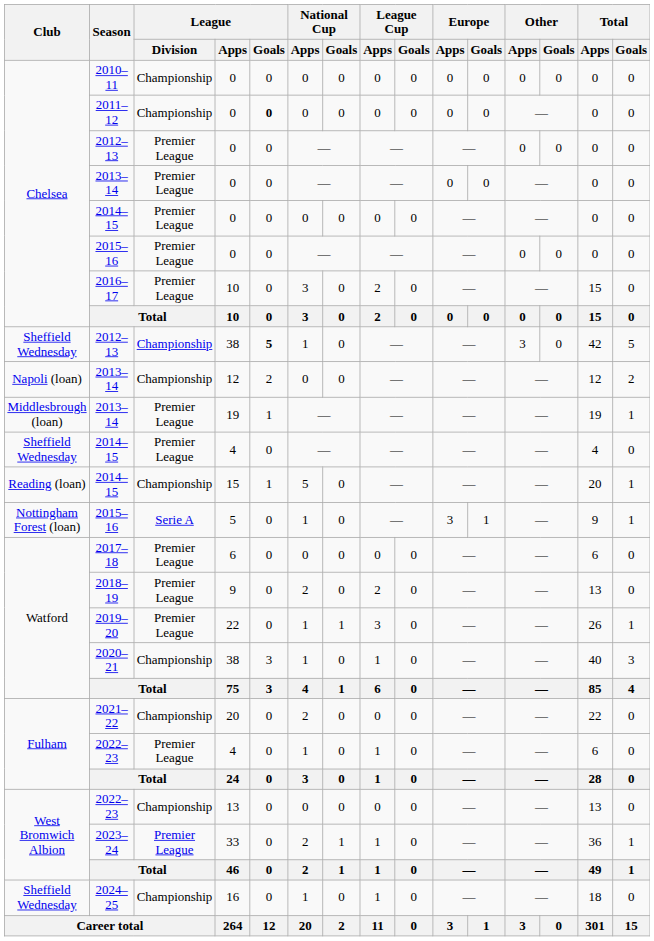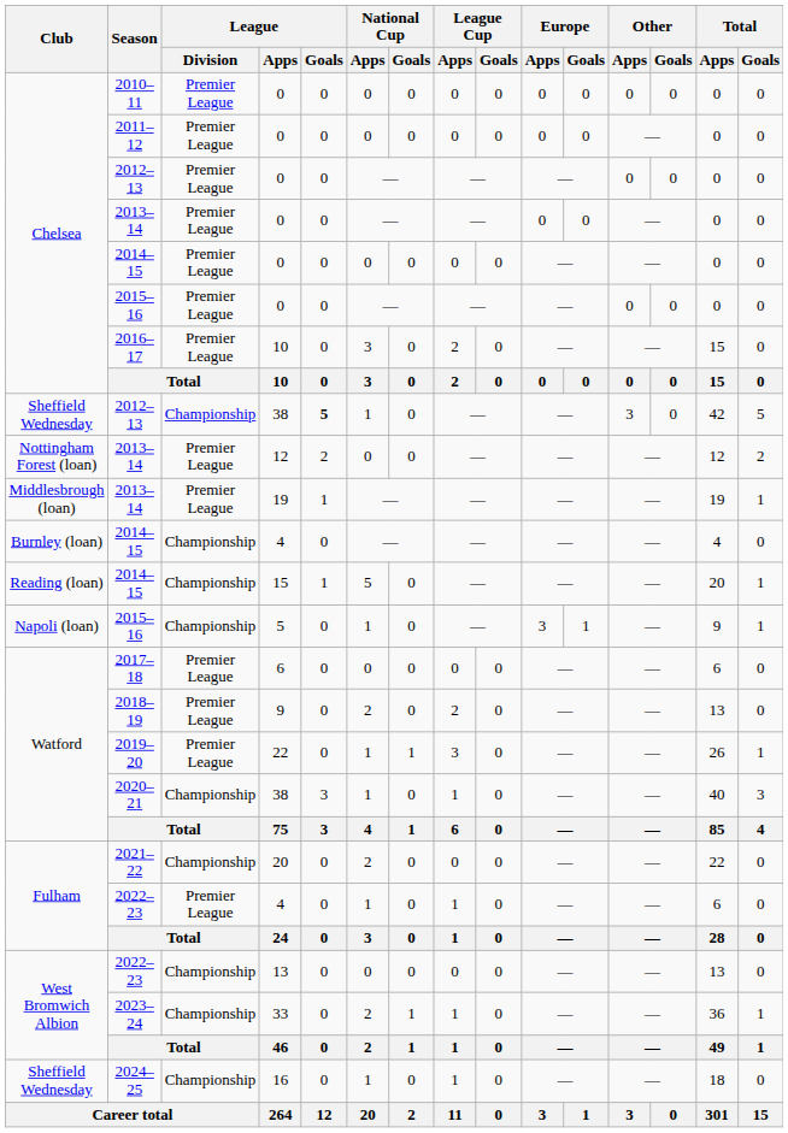 <table class=wikitable style=text-align:center>
 <tr>
 <th rowspan=2>Club</th>
 <th rowspan=2>Season</th>
 <th colspan=3>League</th>
 <th colspan=2>National Cup</th>
 <th colspan=2>League Cup</th>
 <th colspan=2>Europe</th>
 <th colspan=2>Other</th>
 <th colspan=2>Total</th>
 </tr>
 <tr>
 <th>Division</th>
 <th>Apps</th>
 <th>Goals</th>
 <th>Apps</th>
 <th>Goals</th>
 <th>Apps</th>
 <th>Goals</th>
 <th>Apps</th>
 <th>Goals</th>
 <th>Apps</th>
 <th>Goals</th>
 <th>Apps</th>
 <th>Goals</th>
 </tr>
 <tr>
 <td rowspan=8><a href='#'>Chelsea</a></td>
 <td><a href='#'>2010–11</a></td>
-<td>Championship</td>
+<td><a href='#'>Premier League</a></td>
 <td>0</td>
 <td>0</td>
 <td>0</td>
 <td>0</td>
 <td>0</td>
 <td>0</td>
 <td>0</td>
 <td>0</td>
 <td>0</td>
 <td>0</td>
 <td>0</td>
 <td>0</td>
 </tr>
 <tr>
 <td><a href='#'>2011–12</a></td>
-<td>Championship</td>
+<td>Premier League</td>
 <td>0</td>
-<td><strong>0</strong></td>
+<td>0</td>
 <td>0</td>
 <td>0</td>
 <td>0</td>
 <td>0</td>
 <td>0</td>
 <td>0</td>
 <td colspan=2>—</td>
 <td>0</td>
 <td>0</td>
 </tr>
 <tr>
 <td><a href='#'>2012–13</a></td>
 <td>Premier League</td>
 <td>0</td>
 <td>0</td>
 <td colspan=2>—</td>
 <td colspan=2>—</td>
 <td colspan=2>—</td>
 <td>0</td>
 <td>0</td>
 <td>0</td>
 <td>0</td>
 </tr>
 <tr>
 <td><a href='#'>2013–14</a></td>
 <td>Premier League</td>
 <td>0</td>
 <td>0</td>
 <td colspan=2>—</td>
 <td colspan=2>—</td>
 <td>0</td>
 <td>0</td>
 <td colspan=2>—</td>
 <td>0</td>
 <td>0</td>
 </tr>
 <tr>
 <td><a href='#'>2014–15</a></td>
 <td>Premier League</td>
 <td>0</td>
 <td>0</td>
 <td>0</td>
 <td>0</td>
 <td>0</td>
 <td>0</td>
 <td colspan=2>—</td>
 <td colspan=2>—</td>
 <td>0</td>
 <td>0</td>
 </tr>
 <tr>
 <td><a href='#'>2015–16</a></td>
 <td>Premier League</td>
 <td>0</td>
 <td>0</td>
 <td colspan=2>—</td>
 <td colspan=2>—</td>
 <td colspan=2>—</td>
 <td>0</td>
 <td>0</td>
 <td>0</td>
 <td>0</td>
 </tr>
 <tr>
 <td><a href='#'>2016–17</a></td>
 <td>Premier League</td>
 <td>10</td>
 <td>0</td>
 <td>3</td>
 <td>0</td>
 <td>2</td>
 <td>0</td>
 <td colspan=2>—</td>
 <td colspan=2>—</td>
 <td>15</td>
 <td>0</td>
 </tr>
 <tr>
 <th colspan=2>Total</th>
 <th>10</th>
 <th>0</th>
 <th>3</th>
 <th>0</th>
 <th>2</th>
 <th>0</th>
 <th>0</th>
 <th>0</th>
 <th>0</th>
 <th>0</th>
 <th>15</th>
 <th>0</th>
 </tr>
 <tr>
 <td><a href='#'>Sheffield Wednesday</a></td>
 <td><a href='#'>2012–13</a></td>
 <td><a href='#'>Championship</a></td>
 <td>38</td>
 <td><strong>5</strong></td>
 <td>1</td>
 <td>0</td>
 <td colspan=2>—</td>
 <td colspan=2>—</td>
 <td>3</td>
 <td>0</td>
 <td>42</td>
 <td>5</td>
 </tr>
 <tr>
-<td><a href='#'>Napoli</a> (loan)</td>
+<td><a href='#'>Nottingham Forest</a> (loan)</td>
 <td><a href='#'>2013–14</a></td>
-<td>Championship</td>
+<td>Premier League</td>
 <td>12</td>
 <td>2</td>
 <td>0</td>
 <td>0</td>
 <td colspan=2>—</td>
 <td colspan=2>—</td>
 <td colspan=2>—</td>
 <td>12</td>
 <td>2</td>
 </tr>
 <tr>
 <td><a href='#'>Middlesbrough</a> (loan)</td>
 <td><a href='#'>2013–14</a></td>
 <td>Premier League</td>
 <td>19</td>
 <td>1</td>
 <td colspan=2>—</td>
 <td colspan=2>—</td>
 <td colspan=2>—</td>
 <td colspan=2>—</td>
 <td>19</td>
 <td>1</td>
 </tr>
 <tr>
-<td><a href='#'>Sheffield Wednesday</a></td>
+<td><a href='#'>Burnley</a> (loan)</td>
 <td><a href='#'>2014–15</a></td>
-<td>Premier League</td>
+<td>Championship</td>
 <td>4</td>
 <td>0</td>
 <td colspan=2>—</td>
 <td colspan=2>—</td>
 <td colspan=2>—</td>
 <td colspan=2>—</td>
 <td>4</td>
 <td>0</td>
 </tr>
 <tr>
 <td><a href='#'>Reading</a> (loan)</td>
 <td><a href='#'>2014–15</a></td>
 <td>Championship</td>
 <td>15</td>
 <td>1</td>
 <td>5</td>
 <td>0</td>
 <td colspan=2>—</td>
 <td colspan=2>—</td>
 <td colspan=2>—</td>
 <td>20</td>
 <td>1</td>
 </tr>
 <tr>
-<td><a href='#'>Nottingham Forest</a> (loan)</td>
+<td><a href='#'>Napoli</a> (loan)</td>
 <td><a href='#'>2015–16</a></td>
-<td><a href='#'>Serie A</a></td>
+<td>Championship</td>
 <td>5</td>
 <td>0</td>
 <td>1</td>
 <td>0</td>
 <td colspan=2>—</td>
 <td>3</td>
 <td>1</td>
 <td colspan=2>—</td>
 <td>9</td>
 <td>1</td>
 </tr>
 <tr>
 <td rowspan=5>Watford</td>
 <td><a href='#'>2017–18</a></td>
 <td>Premier League</td>
 <td>6</td>
 <td>0</td>
 <td>0</td>
 <td>0</td>
 <td>0</td>
 <td>0</td>
 <td colspan=2>—</td>
 <td colspan=2>—</td>
 <td>6</td>
 <td>0</td>
 </tr>
 <tr>
 <td><a href='#'>2018–19</a></td>
 <td>Premier League</td>
 <td>9</td>
 <td>0</td>
 <td>2</td>
 <td>0</td>
 <td>2</td>
 <td>0</td>
 <td colspan=2>—</td>
 <td colspan=2>—</td>
 <td>13</td>
 <td>0</td>
 </tr>
 <tr>
 <td><a href='#'>2019–20</a></td>
 <td>Premier League</td>
 <td>22</td>
 <td>0</td>
 <td>1</td>
 <td>1</td>
 <td>3</td>
 <td>0</td>
 <td colspan=2>—</td>
 <td colspan=2>—</td>
 <td>26</td>
 <td>1</td>
 </tr>
 <tr>
 <td><a href='#'>2020–21</a></td>
 <td>Championship</td>
 <td>38</td>
 <td>3</td>
 <td>1</td>
 <td>0</td>
 <td>1</td>
 <td>0</td>
 <td colspan=2>—</td>
 <td colspan=2>—</td>
 <td>40</td>
 <td>3</td>
 </tr>
 <tr>
 <th colspan=2>Total</th>
 <th>75</th>
 <th>3</th>
 <th>4</th>
 <th>1</th>
 <th>6</th>
 <th>0</th>
 <th colspan=2>—</th>
 <th colspan=2>—</th>
 <th>85</th>
 <th>4</th>
 </tr>
 <tr>
 <td rowspan=3><a href='#'>Fulham</a></td>
 <td><a href='#'>2021–22</a></td>
 <td>Championship</td>
 <td>20</td>
 <td>0</td>
 <td>2</td>
 <td>0</td>
 <td>0</td>
 <td>0</td>
 <td colspan=2>—</td>
 <td colspan=2>—</td>
 <td>22</td>
 <td>0</td>
 </tr>
 <tr>
 <td><a href='#'>2022–23</a></td>
 <td>Premier League</td>
 <td>4</td>
 <td>0</td>
 <td>1</td>
 <td>0</td>
 <td>1</td>
 <td>0</td>
 <td colspan=2>—</td>
 <td colspan=2>—</td>
 <td>6</td>
 <td>0</td>
 </tr>
 <tr>
 <th colspan=2>Total</th>
 <th>24</th>
 <th>0</th>
 <th>3</th>
 <th>0</th>
 <th>1</th>
 <th>0</th>
 <th colspan=2>—</th>
 <th colspan=2>—</th>
 <th>28</th>
 <th>0</th>
 </tr>
 <tr>
 <td rowspan=3><a href='#'>West Bromwich Albion</a></td>
 <td><a href='#'>2022–23</a></td>
 <td>Championship</td>
 <td>13</td>
 <td>0</td>
 <td>0</td>
 <td>0</td>
 <td>0</td>
 <td>0</td>
 <td colspan=2>—</td>
 <td colspan=2>—</td>
 <td>13</td>
 <td>0</td>
 </tr>
 <tr>
 <td><a href='#'>2023–24</a></td>
-<td><a href='#'>Premier League</a></td>
+<td>Championship</td>
 <td>33</td>
 <td>0</td>
 <td>2</td>
 <td>1</td>
 <td>1</td>
 <td>0</td>
 <td colspan=2>—</td>
 <td colspan=2>—</td>
 <td>36</td>
 <td>1</td>
 </tr>
 <tr>
 <th colspan=2>Total</th>
 <th>46</th>
 <th>0</th>
 <th>2</th>
 <th>1</th>
 <th>1</th>
 <th>0</th>
 <th colspan=2>—</th>
 <th colspan=2>—</th>
 <th>49</th>
 <th>1</th>
 </tr>
 <tr>
 <td><a href='#'>Sheffield Wednesday</a></td>
 <td><a href='#'>2024–25</a></td>
 <td>Championship</td>
 <td>16</td>
 <td>0</td>
 <td>1</td>
 <td>0</td>
 <td>1</td>
 <td>0</td>
 <td colspan=2>—</td>
 <td colspan=2>—</td>
 <td>18</td>
 <td>0</td>
 </tr>
 <tr>
 <th colspan=3>Career total</th>
 <th>264</th>
 <th>12</th>
 <th>20</th>
 <th>2</th>
 <th>11</th>
 <th>0</th>
 <th>3</th>
 <th>1</th>
 <th>3</th>
 <th>0</th>
 <th>301</th>
 <th>15</th>
 </tr>
 </table>
